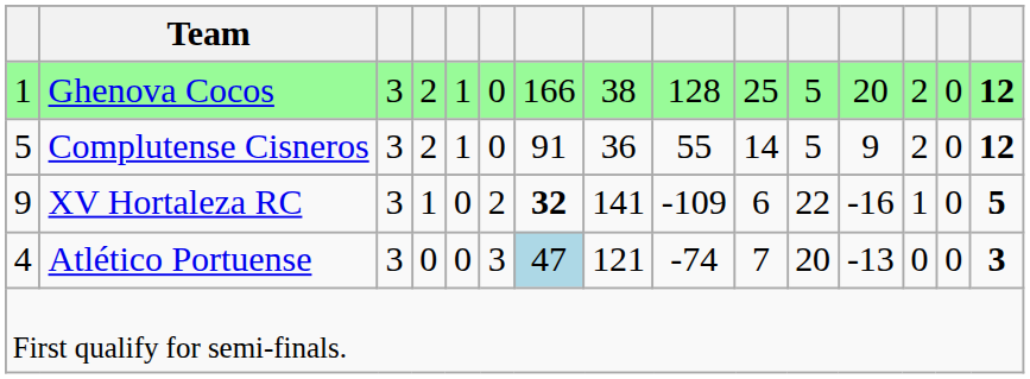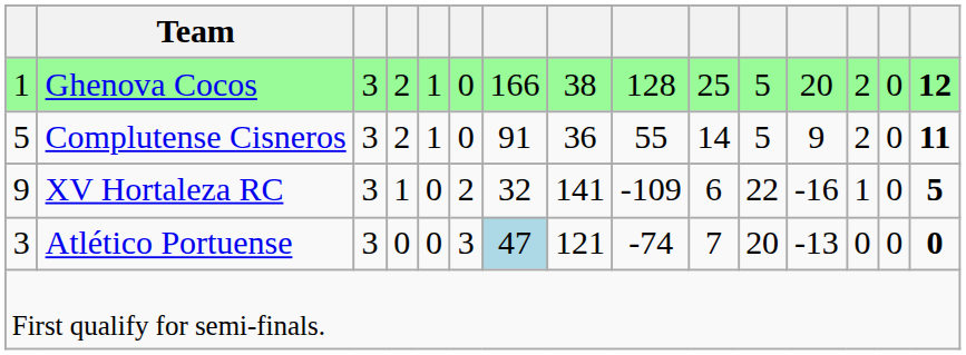 <table class="wikitable" style="text-align:center;">
 <tr>
 <th></th>
 <th>Team</th>
 <th></th>
 <th></th>
 <th></th>
 <th></th>
 <th></th>
 <th></th>
 <th></th>
 <th></th>
 <th></th>
 <th></th>
 <th></th>
 <th></th>
 <th></th>
 </tr>
 <tr bgcolor=palegreen>
 <td>1</td>
 <td align="left"><a href='#'>Ghenova Cocos</a></td>
 <td>3</td>
 <td>2</td>
 <td>1</td>
 <td>0</td>
 <td>166</td>
 <td>38</td>
 <td>128</td>
 <td>25</td>
 <td>5</td>
 <td>20</td>
 <td>2</td>
 <td>0</td>
 <td><strong>12</strong></td>
 </tr>
 <tr>
 <td>5</td>
 <td align="left"><a href='#'>Complutense Cisneros</a></td>
 <td>3</td>
 <td>2</td>
 <td>1</td>
 <td>0</td>
 <td>91</td>
 <td>36</td>
 <td>55</td>
 <td>14</td>
 <td>5</td>
 <td>9</td>
 <td>2</td>
 <td>0</td>
-<td><strong>12</strong></td>
+<td><strong>11</strong></td>
 </tr>
 <tr>
 <td>9</td>
 <td align="left"><a href='#'>XV Hortaleza RC</a></td>
 <td>3</td>
 <td>1</td>
 <td>0</td>
 <td>2</td>
-<td><strong>32</strong></td>
+<td>32</td>
 <td>141</td>
 <td>-109</td>
 <td>6</td>
 <td>22</td>
 <td>-16</td>
 <td>1</td>
 <td>0</td>
 <td><strong>5</strong></td>
 </tr>
 <tr>
-<td>4</td>
+<td>3</td>
 <td align="left"><a href='#'>Atlético Portuense</a></td>
 <td>3</td>
 <td>0</td>
 <td>0</td>
 <td>3</td>
 <td style="background: lightblue;">47</td>
 <td>121</td>
 <td>-74</td>
 <td>7</td>
 <td>20</td>
 <td>-13</td>
 <td>0</td>
 <td>0</td>
-<td><strong>3</strong></td>
+<td><strong>0</strong></td>
 </tr>
 <tr | style="text-align:left;" |>
 <td colspan="15" style="border:0px; font-size:smaller"><br><span>First</span> qualify for semi-finals.</td>
 </tr>
 </table>
